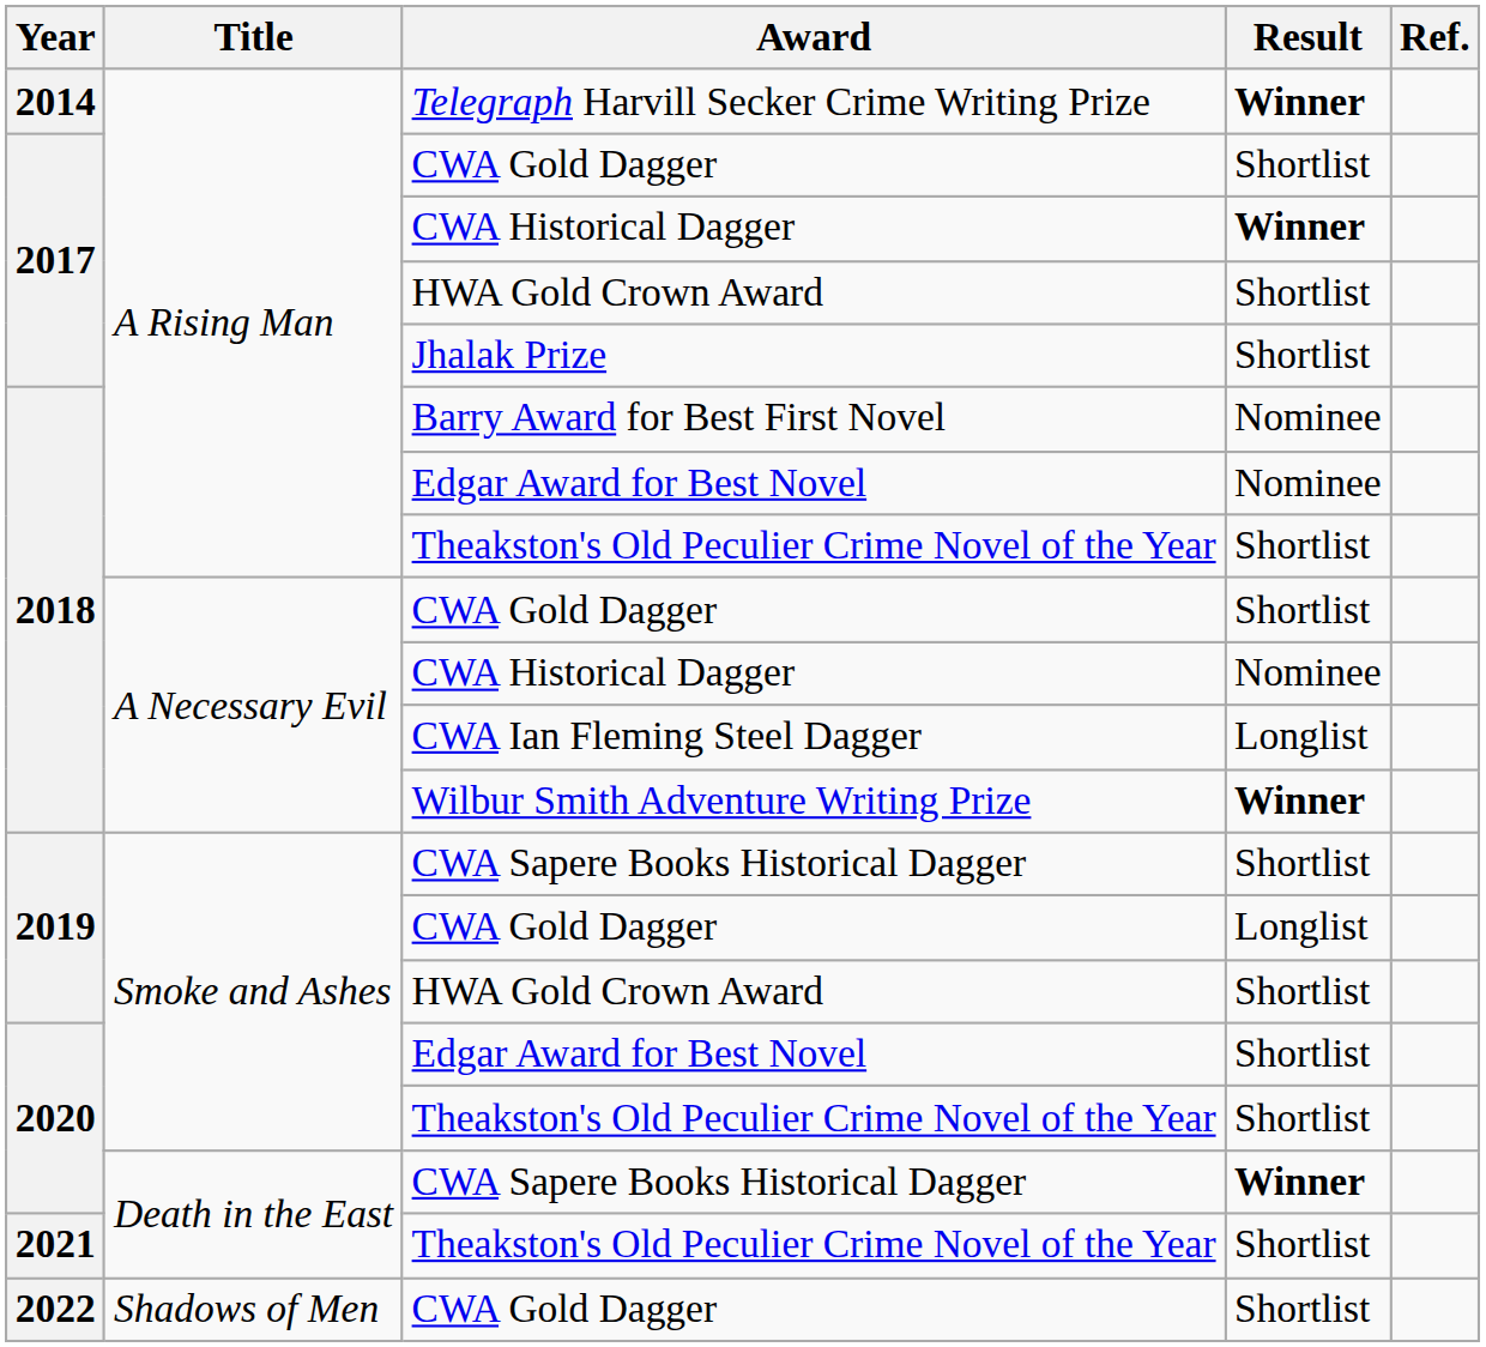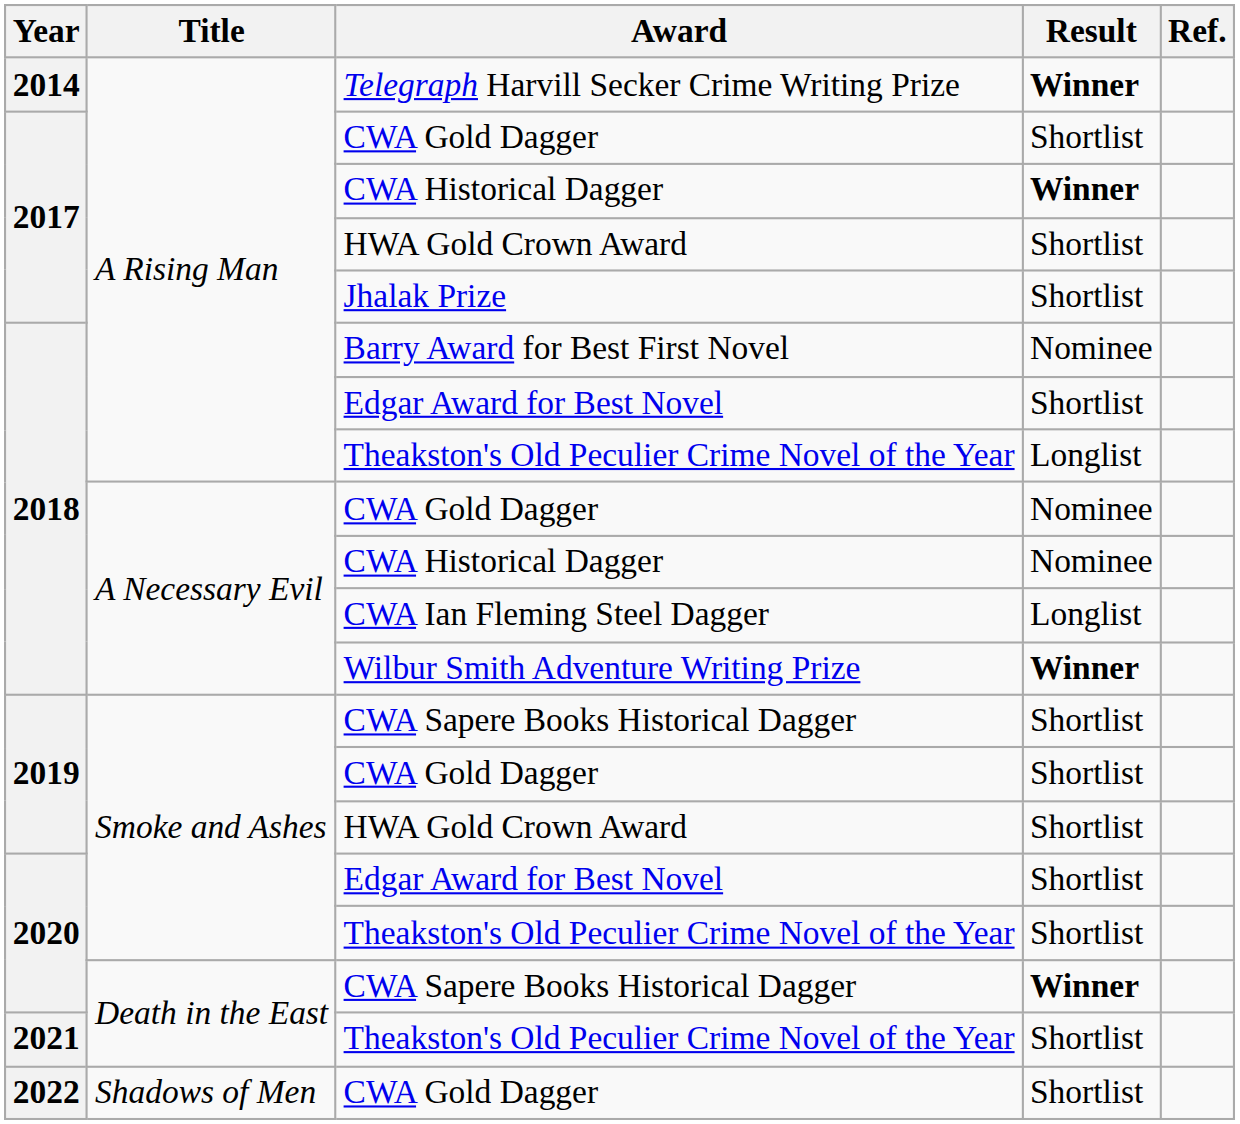 <table class="wikitable sortable mw-collapsible">
 <tr>
 <th>Year</th>
 <th>Title</th>
 <th>Award</th>
 <th>Result</th>
 <th>Ref.</th>
 </tr>
 <tr>
 <th>2014</th>
 <td rowspan="8"><em>A Rising Man</em></td>
 <td><em><a href='#'>Telegraph</a></em> Harvill Secker Crime Writing Prize</td>
 <td><strong>Winner</strong></td>
 <td></td>
 </tr>
 <tr>
 <th rowspan="4">2017</th>
 <td><a href='#'>CWA</a> Gold Dagger</td>
 <td>Shortlist</td>
 <td></td>
 </tr>
 <tr>
 <td><a href='#'>CWA</a> Historical Dagger</td>
 <td><strong>Winner</strong></td>
 <td></td>
 </tr>
 <tr>
 <td>HWA Gold Crown Award</td>
 <td>Shortlist</td>
 <td></td>
 </tr>
 <tr>
 <td><a href='#'>Jhalak Prize</a></td>
 <td>Shortlist</td>
 <td></td>
 </tr>
 <tr>
 <th rowspan="7">2018</th>
 <td><a href='#'>Barry Award</a> for Best First Novel</td>
 <td>Nominee</td>
 <td></td>
 </tr>
 <tr>
 <td><a href='#'>Edgar Award for Best Novel</a></td>
-<td>Nominee</td>
+<td>Shortlist</td>
 <td></td>
 </tr>
 <tr>
 <td><a href='#'>Theakston's Old Peculier Crime Novel of the Year</a></td>
-<td>Shortlist</td>
+<td>Longlist</td>
 <td></td>
 </tr>
 <tr>
 <td rowspan="4"><em>A Necessary Evil</em></td>
 <td><a href='#'>CWA</a> Gold Dagger</td>
-<td>Shortlist</td>
+<td>Nominee</td>
 <td></td>
 </tr>
 <tr>
 <td><a href='#'>CWA</a> Historical Dagger</td>
 <td>Nominee</td>
 <td></td>
 </tr>
 <tr>
 <td><a href='#'>CWA</a> Ian Fleming Steel Dagger</td>
 <td>Longlist</td>
 <td></td>
 </tr>
 <tr>
 <td><a href='#'>Wilbur Smith Adventure Writing Prize</a></td>
 <td><strong>Winner</strong></td>
 <td></td>
 </tr>
 <tr>
 <th rowspan="3">2019</th>
 <td rowspan="5"><em>Smoke and Ashes</em></td>
 <td><a href='#'>CWA</a> Sapere Books Historical Dagger</td>
 <td>Shortlist</td>
 <td></td>
 </tr>
 <tr>
 <td><a href='#'>CWA</a> Gold Dagger</td>
-<td>Longlist</td>
+<td>Shortlist</td>
 <td></td>
 </tr>
 <tr>
 <td>HWA Gold Crown Award</td>
 <td>Shortlist</td>
 <td></td>
 </tr>
 <tr>
 <th rowspan="3">2020</th>
 <td><a href='#'>Edgar Award for Best Novel</a></td>
 <td>Shortlist</td>
 <td></td>
 </tr>
 <tr>
 <td><a href='#'>Theakston's Old Peculier Crime Novel of the Year</a></td>
 <td>Shortlist</td>
 <td></td>
 </tr>
 <tr>
 <td rowspan="2"><em>Death in the East</em></td>
 <td><a href='#'>CWA</a> Sapere Books Historical Dagger</td>
 <td><strong>Winner</strong></td>
 <td></td>
 </tr>
 <tr>
 <th>2021</th>
 <td><a href='#'>Theakston's Old Peculier Crime Novel of the Year</a></td>
 <td>Shortlist</td>
 <td></td>
 </tr>
 <tr>
 <th>2022</th>
 <td><em>Shadows of Men</em></td>
 <td><a href='#'>CWA</a> Gold Dagger</td>
 <td>Shortlist</td>
 <td></td>
 </tr>
 </table>
